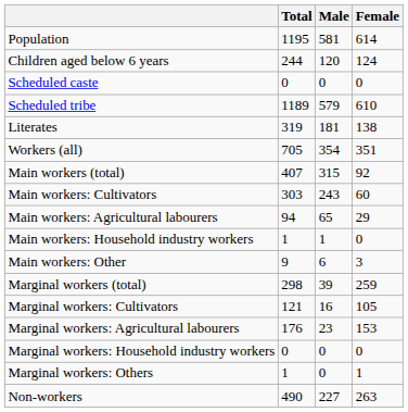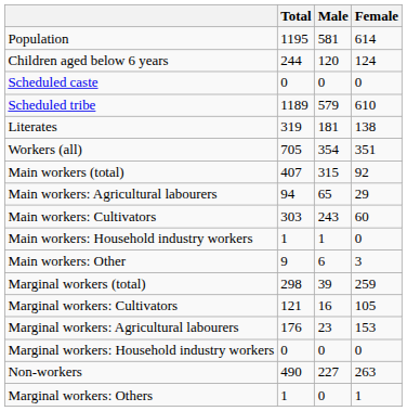 <table class="wikitable sortable">
 <tr>
 <th></th>
 <th>Total</th>
 <th>Male</th>
 <th>Female</th>
 </tr>
 <tr>
 <td>Population</td>
 <td>1195</td>
 <td>581</td>
 <td>614</td>
 </tr>
 <tr>
 <td>Children aged below 6 years</td>
 <td>244</td>
 <td>120</td>
 <td>124</td>
 </tr>
 <tr>
 <td><a href='#'>Scheduled caste</a></td>
 <td>0</td>
 <td>0</td>
 <td>0</td>
 </tr>
 <tr>
 <td><a href='#'>Scheduled tribe</a></td>
 <td>1189</td>
 <td>579</td>
 <td>610</td>
 </tr>
 <tr>
 <td>Literates</td>
 <td>319</td>
 <td>181</td>
 <td>138</td>
 </tr>
 <tr>
 <td>Workers (all)</td>
 <td>705</td>
 <td>354</td>
 <td>351</td>
 </tr>
 <tr>
 <td>Main workers (total)</td>
 <td>407</td>
 <td>315</td>
 <td>92</td>
 </tr>
 <tr>
+<td>Main workers: Agricultural labourers</td>
+<td>94</td>
+<td>65</td>
+<td>29</td>
+</tr>
+<tr>
 <td>Main workers: Cultivators</td>
 <td>303</td>
 <td>243</td>
 <td>60</td>
-</tr>
-<tr>
-<td>Main workers: Agricultural labourers</td>
-<td>94</td>
-<td>65</td>
-<td>29</td>
 </tr>
 <tr>
 <td>Main workers: Household industry workers</td>
 <td>1</td>
 <td>1</td>
 <td>0</td>
 </tr>
 <tr>
 <td>Main workers: Other</td>
 <td>9</td>
 <td>6</td>
 <td>3</td>
 </tr>
 <tr>
 <td>Marginal workers (total)</td>
 <td>298</td>
 <td>39</td>
 <td>259</td>
 </tr>
 <tr>
 <td>Marginal workers: Cultivators</td>
 <td>121</td>
 <td>16</td>
 <td>105</td>
 </tr>
 <tr>
 <td>Marginal workers: Agricultural labourers</td>
 <td>176</td>
 <td>23</td>
 <td>153</td>
 </tr>
 <tr>
 <td>Marginal workers: Household industry workers</td>
 <td>0</td>
 <td>0</td>
 <td>0</td>
 </tr>
 <tr>
+<td>Non-workers</td>
+<td>490</td>
+<td>227</td>
+<td>263</td>
+</tr>
+<tr>
 <td>Marginal workers: Others</td>
 <td>1</td>
 <td>0</td>
 <td>1</td>
 </tr>
-<tr>
-<td>Non-workers</td>
-<td>490</td>
-<td>227</td>
-<td>263</td>
-</tr>
 </table>
